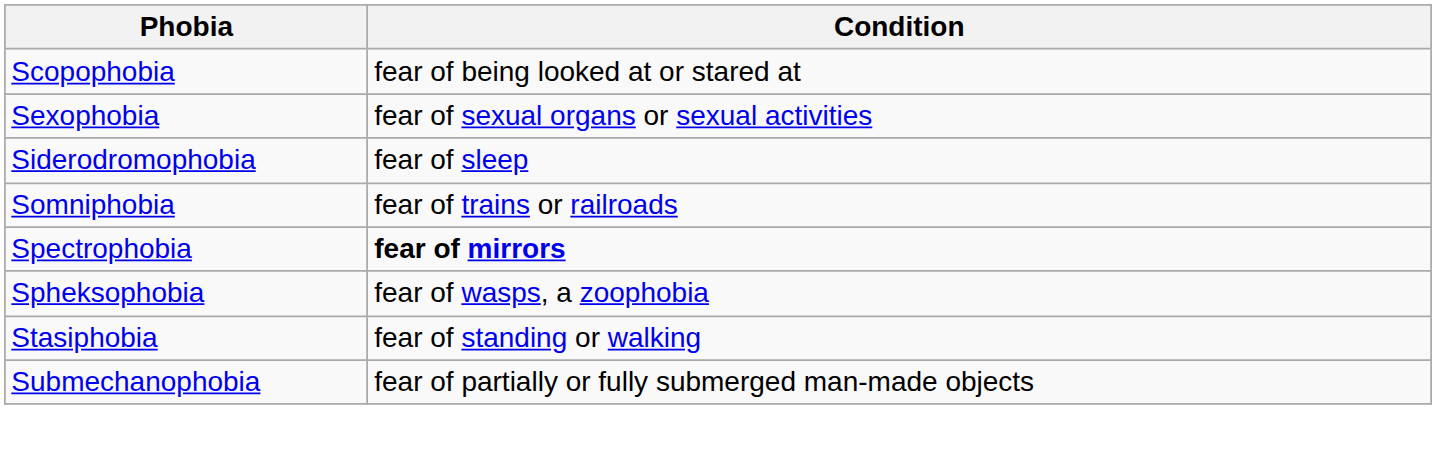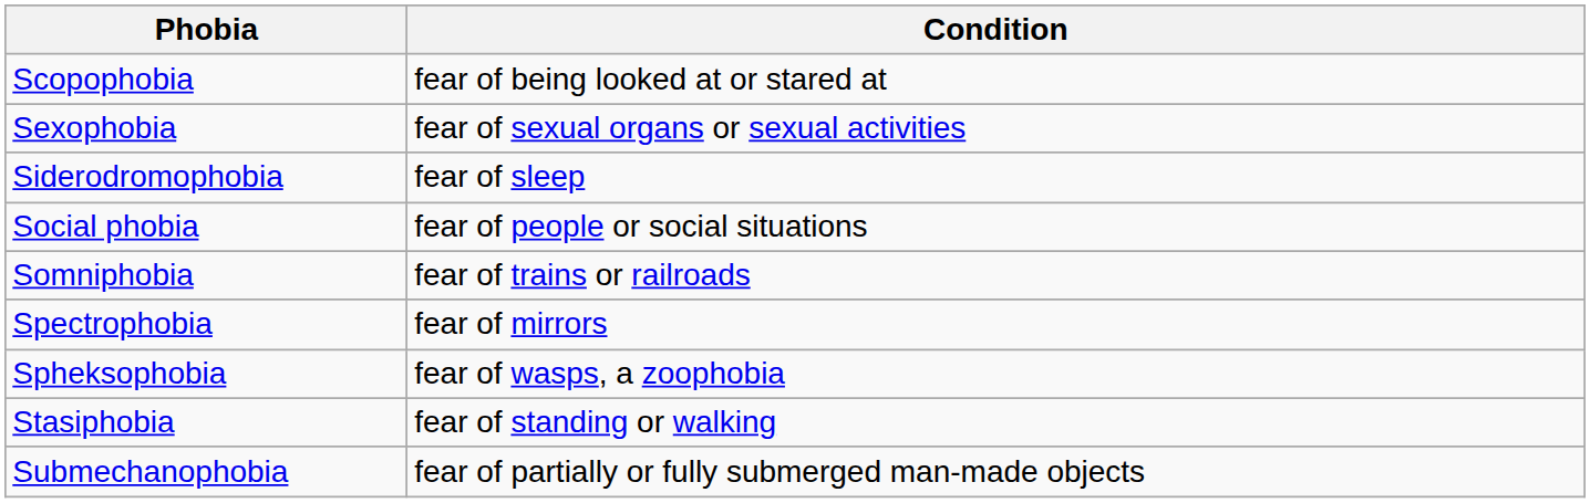 <table class="wikitable sortable" border="1">
 <tr>
 <th width="200px">Phobia</th>
 <th width="600px">Condition</th>
 </tr>
 <tr>
 <td><a href='#'>Scopophobia</a></td>
 <td>fear of being looked at or stared at</td>
 </tr>
 <tr>
 <td><a href='#'>Sexophobia</a></td>
 <td>fear of <a href='#'>sexual organs</a> or <a href='#'>sexual activities</a></td>
 </tr>
 <tr>
 <td><a href='#'>Siderodromophobia</a></td>
 <td>fear of <a href='#'>sleep</a></td>
 </tr>
 <tr>
+<td><a href='#'>Social phobia</a></td>
+<td>fear of <a href='#'>people</a> or social situations</td>
+</tr>
+<tr>
 <td><a href='#'>Somniphobia</a></td>
 <td>fear of <a href='#'>trains</a> or <a href='#'>railroads</a></td>
 </tr>
 <tr>
 <td><a href='#'>Spectrophobia</a></td>
-<td><strong>fear of <a href='#'>mirrors</a></strong></td>
+<td>fear of <a href='#'>mirrors</a></td>
 </tr>
 <tr>
 <td><a href='#'>Spheksophobia</a></td>
 <td>fear of <a href='#'>wasps</a>, a <a href='#'>zoophobia</a></td>
 </tr>
 <tr>
 <td><a href='#'>Stasiphobia</a></td>
 <td>fear of <a href='#'>standing</a> or <a href='#'>walking</a></td>
 </tr>
 <tr>
 <td><a href='#'>Submechanophobia</a></td>
 <td>fear of partially or fully submerged man-made objects</td>
 </tr>
 </table>
